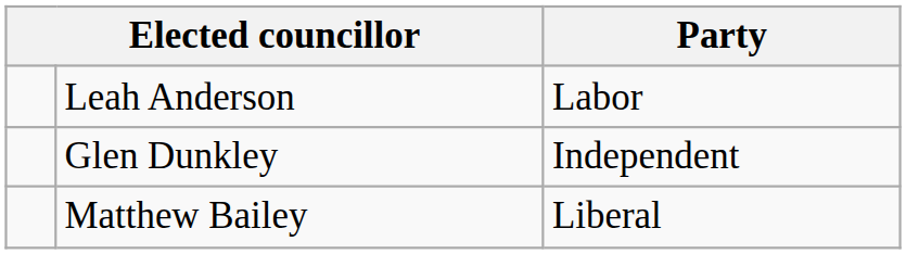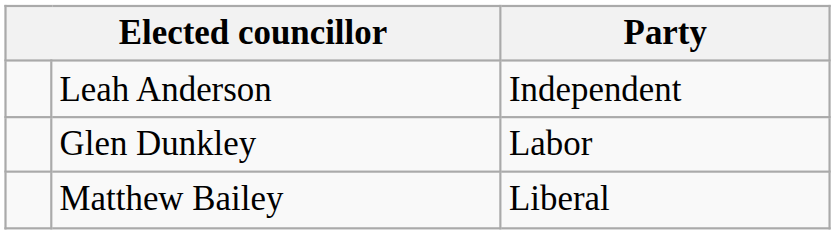 <table class="wikitable" style="float:right;clear:right;width:30%">
 <tr>
 <th colspan="2">Elected councillor</th>
 <th>Party</th>
 </tr>
 <tr>
 <td> </td>
 <td>Leah Anderson</td>
-<td>Labor</td>
+<td>Independent</td>
 </tr>
 <tr>
 <td> </td>
 <td>Glen Dunkley</td>
-<td>Independent</td>
+<td>Labor</td>
 </tr>
 <tr>
 <td> </td>
 <td>Matthew Bailey</td>
 <td>Liberal</td>
 </tr>
 </table>
